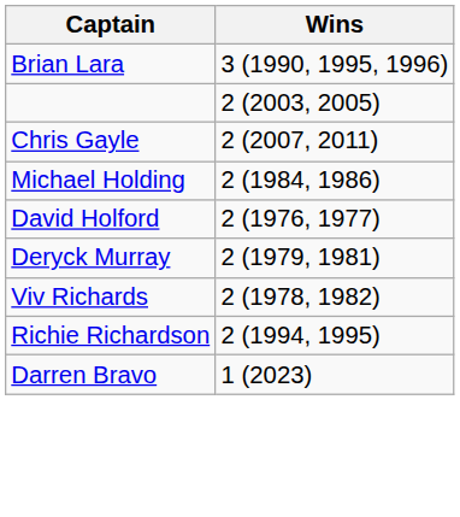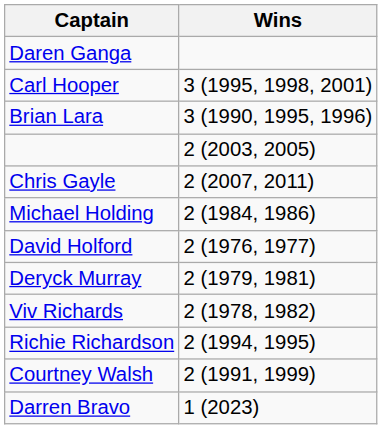 <table class="wikitable">
 <tr>
 <th>Captain</th>
 <th>Wins</th>
+</tr>
+<tr>
+<td><a href='#'>Daren Ganga</a></td>
+<td></td>
+</tr>
+<tr>
+<td><a href='#'>Carl Hooper</a></td>
+<td>3 (1995, 1998, 2001)</td>
 </tr>
 <tr>
 <td><a href='#'>Brian Lara</a></td>
 <td>3 (1990, 1995, 1996)</td>
 </tr>
 <tr>
 <td></td>
 <td>2 (2003, 2005)</td>
 </tr>
 <tr>
 <td><a href='#'>Chris Gayle</a></td>
 <td>2 (2007, 2011)</td>
 </tr>
 <tr>
 <td><a href='#'>Michael Holding</a></td>
 <td>2 (1984, 1986)</td>
 </tr>
 <tr>
 <td><a href='#'>David Holford</a></td>
 <td>2 (1976, 1977)</td>
 </tr>
 <tr>
 <td><a href='#'>Deryck Murray</a></td>
 <td>2 (1979, 1981)</td>
 </tr>
 <tr>
 <td><a href='#'>Viv Richards</a></td>
 <td>2 (1978, 1982)</td>
 </tr>
 <tr>
 <td><a href='#'>Richie Richardson</a></td>
 <td>2 (1994, 1995)</td>
 </tr>
 <tr>
+<td><a href='#'>Courtney Walsh</a></td>
+<td>2 (1991, 1999)</td>
+</tr>
+<tr>
 <td><a href='#'>Darren Bravo</a></td>
 <td>1 (2023)</td>
 </tr>
 </table>
